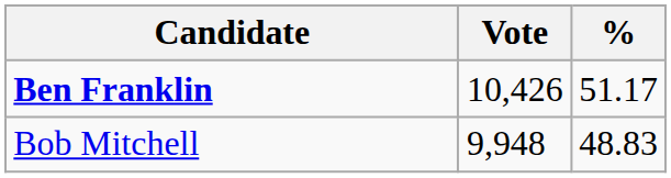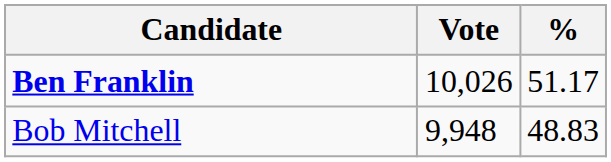 <table class="wikitable">
 <tr>
 <th bgcolor="#DDDDFF" width="200px">Candidate</th>
 <th bgcolor="#DDDDFF">Vote</th>
 <th bgcolor="#DDDDFF">%</th>
 </tr>
 <tr>
 <td><strong><a href='#'>Ben Franklin</a></strong></td>
-<td>10,426</td>
+<td>10,026</td>
 <td>51.17</td>
 </tr>
 <tr>
 <td><a href='#'>Bob Mitchell</a></td>
 <td>9,948</td>
 <td>48.83</td>
 </tr>
 </table>
